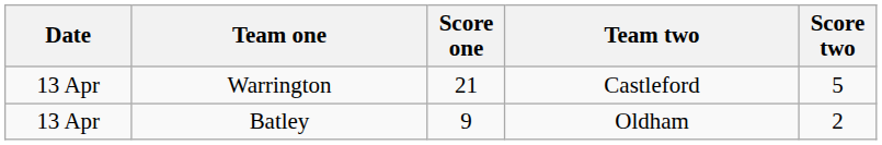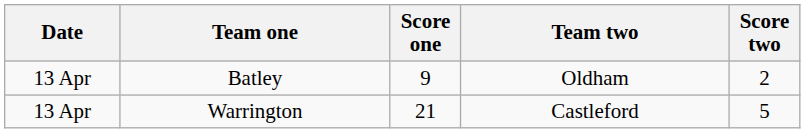 <table class="wikitable" style="text-align: center">
 <tr>
 <th width=100>Date</th>
 <th width=250>Team one</th>
 <th width=50>Score one</th>
 <th width=250>Team two</th>
 <th width=50>Score two</th>
 </tr>
 <tr>
 <td>13 Apr</td>
+<td>Batley</td>
+<td>9</td>
+<td>Oldham</td>
+<td>2</td>
+</tr>
+<tr>
+<td>13 Apr</td>
 <td>Warrington</td>
 <td>21</td>
 <td>Castleford</td>
 <td>5</td>
 </tr>
-<tr>
-<td>13 Apr</td>
-<td>Batley</td>
-<td>9</td>
-<td>Oldham</td>
-<td>2</td>
-</tr>
 </table>
